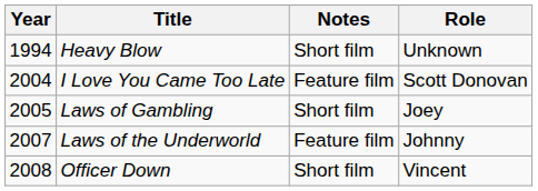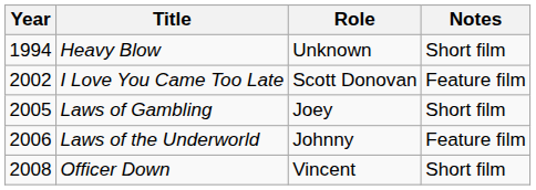 <table class="wikitable">
 <tr>
 <th>Year</th>
 <th>Title</th>
+<th>Role</th>
 <th>Notes</th>
-<th>Role</th>
 </tr>
 <tr>
 <td>1994</td>
 <td><em>Heavy Blow</em></td>
+<td>Unknown</td>
 <td>Short film</td>
-<td>Unknown</td>
 </tr>
 <tr>
-<td>2004</td>
+<td>2002</td>
 <td><em>I Love You Came Too Late</em></td>
+<td>Scott Donovan</td>
 <td>Feature film</td>
-<td>Scott Donovan</td>
 </tr>
 <tr>
 <td>2005</td>
 <td><em>Laws of Gambling</em></td>
+<td>Joey</td>
 <td>Short film</td>
-<td>Joey</td>
 </tr>
 <tr>
-<td>2007</td>
+<td>2006</td>
 <td><em>Laws of the Underworld</em></td>
+<td>Johnny</td>
 <td>Feature film</td>
-<td>Johnny</td>
 </tr>
 <tr>
 <td>2008</td>
 <td><em>Officer Down</em></td>
+<td>Vincent</td>
 <td>Short film</td>
-<td>Vincent</td>
 </tr>
 </table>
